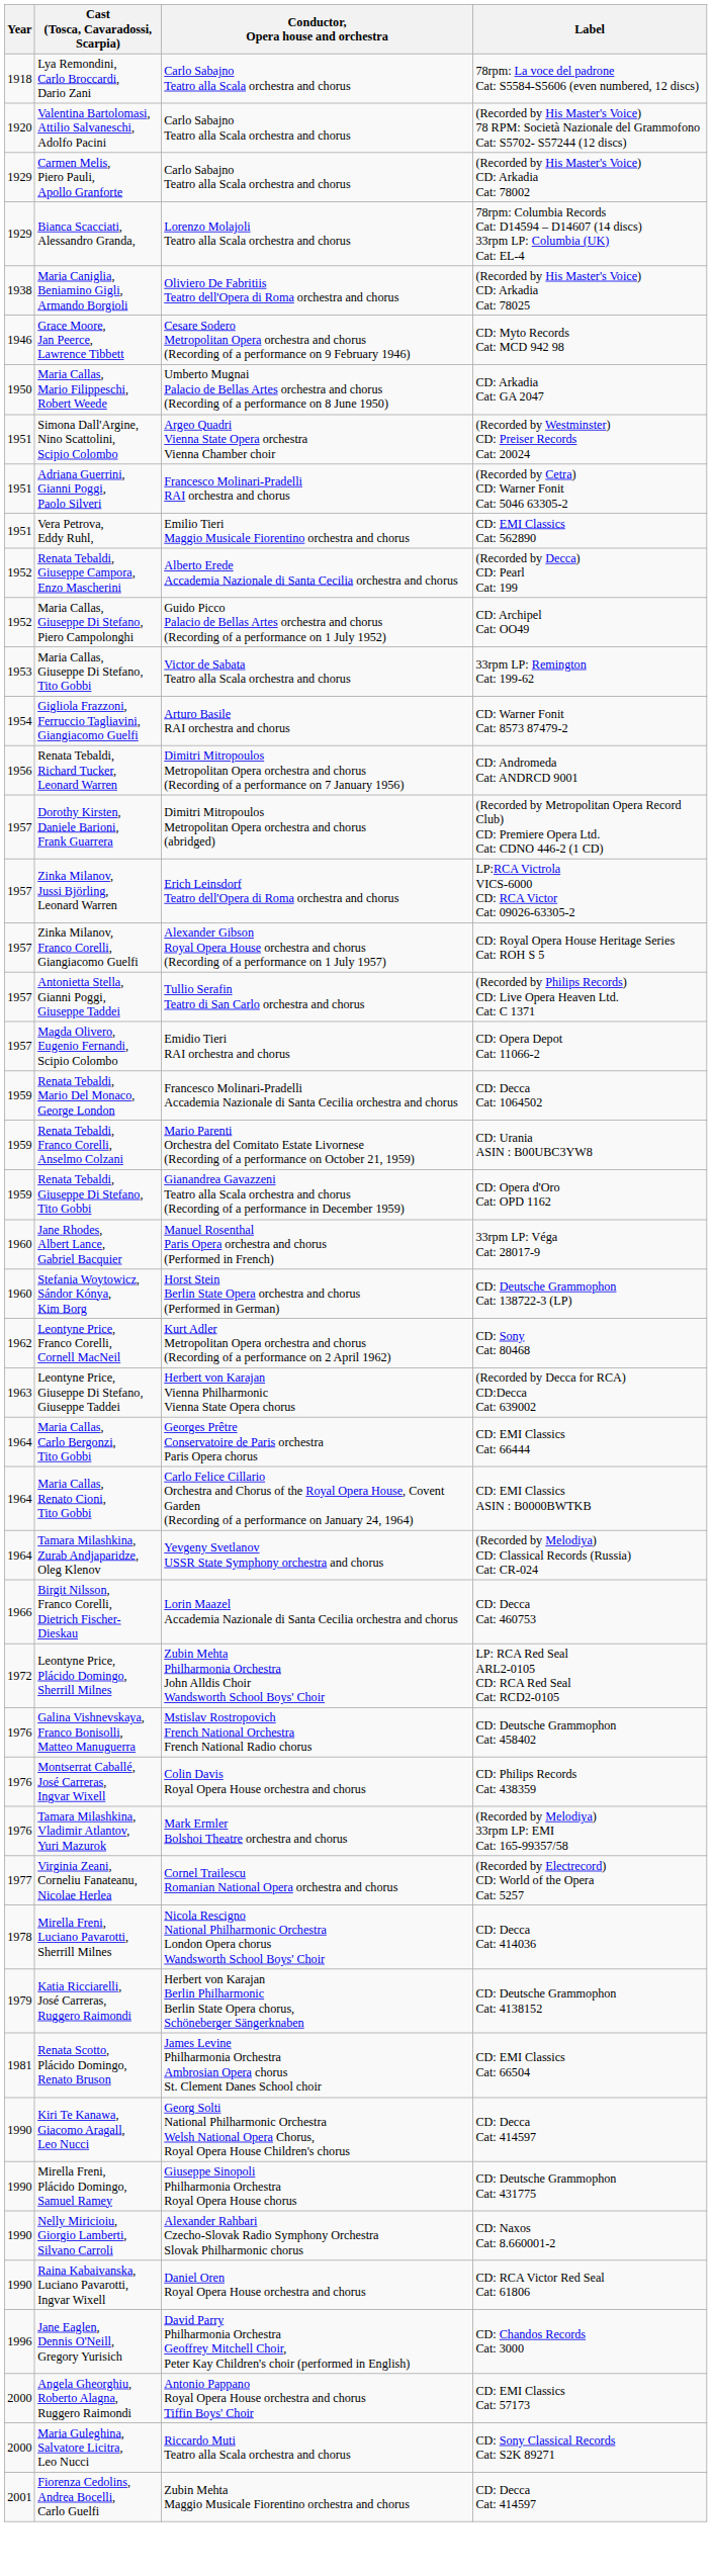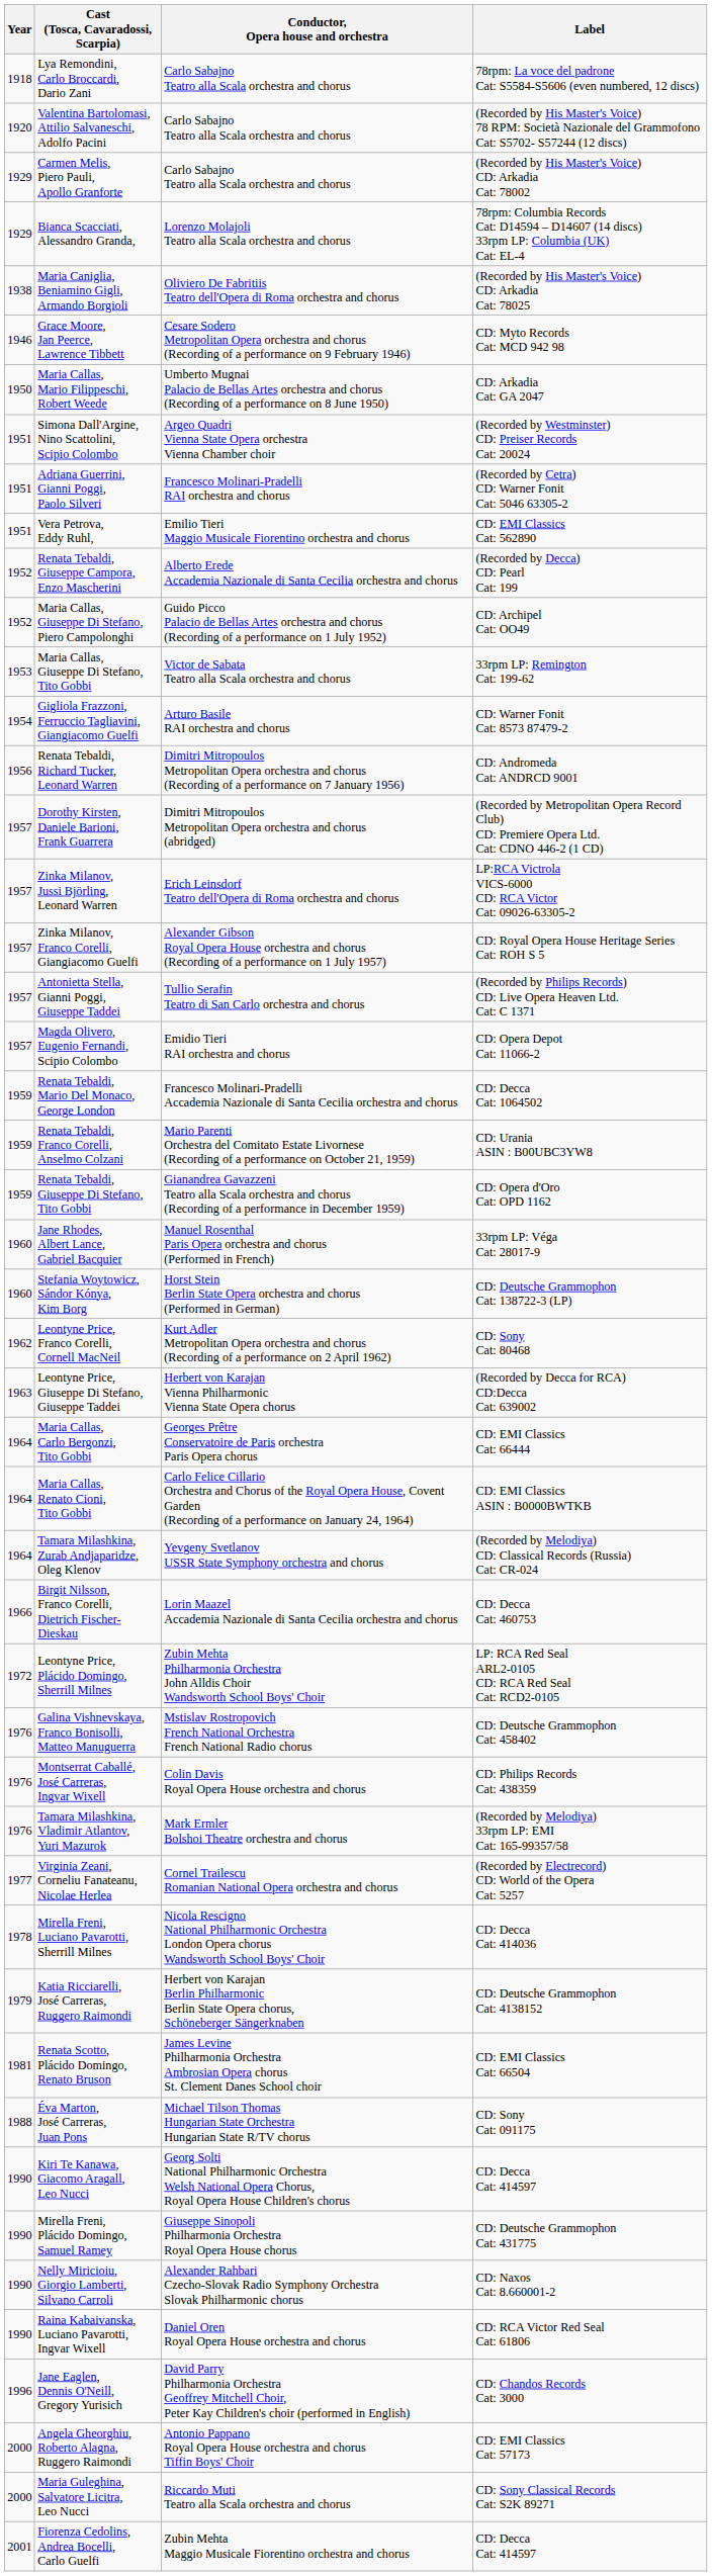 <table class="wikitable" style="font-size:95%;">
 <tr>
 <th>Year</th>
 <th>Cast<br>(Tosca, Cavaradossi,<br>Scarpia)</th>
 <th>Conductor,<br>Opera house and orchestra</th>
 <th>Label</th>
 </tr>
 <tr>
 <td>1918</td>
 <td>Lya Remondini,<br><a href='#'>Carlo Broccardi</a>,<br>Dario Zani</td>
 <td><a href='#'>Carlo Sabajno</a><br><a href='#'>Teatro alla Scala</a> orchestra and chorus</td>
 <td>78rpm: <a href='#'>La voce del padrone</a><br>Cat: S5584-S5606 (even numbered, 12 discs)</td>
 </tr>
 <tr>
 <td>1920</td>
 <td><a href='#'>Valentina Bartolomasi</a>,<br><a href='#'>Attilio Salvaneschi</a>,<br>Adolfo Pacini</td>
 <td>Carlo Sabajno<br>Teatro alla Scala orchestra and chorus</td>
 <td>(Recorded by <a href='#'>His Master's Voice</a>)<br>78 RPM: Società Nazionale del Grammofono<br>Cat: S5702- S57244 (12 discs)</td>
 </tr>
 <tr>
 <td>1929</td>
 <td><a href='#'>Carmen Melis</a>,<br>Piero Pauli,<br><a href='#'>Apollo Granforte</a></td>
 <td>Carlo Sabajno<br>Teatro alla Scala orchestra and chorus</td>
 <td>(Recorded by <a href='#'>His Master's Voice</a>)<br>CD: Arkadia<br>Cat: 78002</td>
 </tr>
 <tr>
 <td>1929</td>
 <td><a href='#'>Bianca Scacciati</a>,<br>Alessandro Granda,<br></td>
 <td><a href='#'>Lorenzo Molajoli</a><br>Teatro alla Scala orchestra and chorus</td>
 <td>78rpm: Columbia Records<br>Cat: D14594 – D14607 (14 discs)<br>33rpm LP: <a href='#'>Columbia (UK)</a><br>Cat: EL-4</td>
 </tr>
 <tr>
 <td>1938</td>
 <td><a href='#'>Maria Caniglia</a>,<br><a href='#'>Beniamino Gigli</a>,<br><a href='#'>Armando Borgioli</a></td>
 <td><a href='#'>Oliviero De Fabritiis</a><br><a href='#'>Teatro dell'Opera di Roma</a> orchestra and chorus</td>
 <td>(Recorded by <a href='#'>His Master's Voice</a>)<br>CD: Arkadia<br>Cat: 78025</td>
 </tr>
 <tr>
 <td>1946</td>
 <td><a href='#'>Grace Moore</a>,<br><a href='#'>Jan Peerce</a>,<br><a href='#'>Lawrence Tibbett</a></td>
 <td><a href='#'>Cesare Sodero</a><br><a href='#'>Metropolitan Opera</a> orchestra and chorus<br>(Recording of a performance on 9 February 1946)</td>
 <td>CD: Myto Records<br>Cat: MCD 942 98</td>
 </tr>
 <tr>
 <td>1950</td>
 <td><a href='#'>Maria Callas</a>,<br><a href='#'>Mario Filippeschi</a>,<br><a href='#'>Robert Weede</a></td>
 <td>Umberto Mugnai<br><a href='#'>Palacio de Bellas Artes</a> orchestra and chorus<br>(Recording of a performance on 8 June 1950)</td>
 <td>CD: Arkadia<br>Cat: GA 2047</td>
 </tr>
 <tr>
 <td>1951</td>
 <td>Simona Dall'Argine,<br>Nino Scattolini,<br><a href='#'>Scipio Colombo</a></td>
 <td><a href='#'>Argeo Quadri</a><br><a href='#'>Vienna State Opera</a> orchestra<br>Vienna Chamber choir</td>
 <td>(Recorded by <a href='#'>Westminster</a>)<br>CD: <a href='#'>Preiser Records</a><br>Cat: 20024</td>
 </tr>
 <tr>
 <td>1951</td>
 <td><a href='#'>Adriana Guerrini</a>,<br><a href='#'>Gianni Poggi</a>,<br><a href='#'>Paolo Silveri</a></td>
 <td><a href='#'>Francesco Molinari-Pradelli</a><br><a href='#'>RAI</a> orchestra and chorus</td>
 <td>(Recorded by <a href='#'>Cetra</a>)<br>CD: Warner Fonit<br>Cat: 5046 63305-2</td>
 </tr>
 <tr>
 <td>1951</td>
 <td>Vera Petrova,<br>Eddy Ruhl,<br></td>
 <td>Emilio Tieri<br><a href='#'>Maggio Musicale Fiorentino</a> orchestra and chorus</td>
 <td>CD: <a href='#'>EMI Classics</a><br>Cat: 562890</td>
 </tr>
 <tr>
 <td>1952</td>
 <td><a href='#'>Renata Tebaldi</a>,<br><a href='#'>Giuseppe Campora</a>,<br><a href='#'>Enzo Mascherini</a></td>
 <td><a href='#'>Alberto Erede</a><br><a href='#'>Accademia Nazionale di Santa Cecilia</a> orchestra and chorus</td>
 <td>(Recorded by <a href='#'>Decca</a>)<br>CD: Pearl<br>Cat: 199</td>
 </tr>
 <tr>
 <td>1952</td>
 <td>Maria Callas,<br><a href='#'>Giuseppe Di Stefano</a>,<br>Piero Campolonghi</td>
 <td>Guido Picco<br><a href='#'>Palacio de Bellas Artes</a> orchestra and chorus<br>(Recording of a performance on 1 July 1952)</td>
 <td>CD: Archipel<br>Cat: OO49</td>
 </tr>
 <tr>
 <td>1953</td>
 <td>Maria Callas,<br>Giuseppe Di Stefano,<br><a href='#'>Tito Gobbi</a></td>
 <td><a href='#'>Victor de Sabata</a><br>Teatro alla Scala orchestra and chorus<br></td>
 <td>33rpm LP: <a href='#'>Remington</a><br>Cat: 199-62</td>
 </tr>
 <tr>
 <td>1954</td>
 <td><a href='#'>Gigliola Frazzoni</a>,<br><a href='#'>Ferruccio Tagliavini</a>,<br><a href='#'>Giangiacomo Guelfi</a></td>
 <td><a href='#'>Arturo Basile</a><br>RAI orchestra and chorus</td>
 <td>CD: Warner Fonit<br>Cat: 8573 87479-2</td>
 </tr>
 <tr>
 <td>1956</td>
 <td>Renata Tebaldi,<br><a href='#'>Richard Tucker</a>,<br><a href='#'>Leonard Warren</a></td>
 <td><a href='#'>Dimitri Mitropoulos</a><br>Metropolitan Opera orchestra and chorus<br>(Recording of a performance on 7 January 1956)</td>
 <td>CD: Andromeda<br>Cat: ANDRCD 9001</td>
 </tr>
 <tr>
 <td>1957</td>
 <td><a href='#'>Dorothy Kirsten</a>,<br><a href='#'>Daniele Barioni</a>,<br><a href='#'>Frank Guarrera</a></td>
 <td>Dimitri Mitropoulos<br>Metropolitan Opera orchestra and chorus<br>(abridged)</td>
 <td>(Recorded by Metropolitan Opera Record Club)<br>CD: Premiere Opera Ltd.<br>Cat: CDNO 446-2 (1 CD)</td>
 </tr>
 <tr>
 <td>1957</td>
 <td><a href='#'>Zinka Milanov</a>,<br><a href='#'>Jussi Björling</a>,<br>Leonard Warren</td>
 <td><a href='#'>Erich Leinsdorf</a><br><a href='#'>Teatro dell'Opera di Roma</a> orchestra and chorus</td>
 <td>LP:<a href='#'>RCA Victrola</a> <br> VICS-6000 <br> CD: <a href='#'>RCA Victor</a><br>Cat: 09026-63305-2</td>
 </tr>
 <tr>
 <td>1957</td>
 <td>Zinka Milanov,<br><a href='#'>Franco Corelli</a>,<br>Giangiacomo Guelfi</td>
 <td><a href='#'>Alexander Gibson</a><br><a href='#'>Royal Opera House</a> orchestra and chorus<br>(Recording of a performance on 1 July 1957)</td>
 <td>CD: Royal Opera House Heritage Series<br>Cat: ROH S 5</td>
 </tr>
 <tr>
 <td>1957</td>
 <td><a href='#'>Antonietta Stella</a>,<br>Gianni Poggi,<br><a href='#'>Giuseppe Taddei</a></td>
 <td><a href='#'>Tullio Serafin</a><br><a href='#'>Teatro di San Carlo</a> orchestra and chorus</td>
 <td>(Recorded by <a href='#'>Philips Records</a>)<br>CD: Live Opera Heaven Ltd.<br>Cat: C 1371</td>
 </tr>
 <tr>
 <td>1957</td>
 <td><a href='#'>Magda Olivero</a>,<br><a href='#'>Eugenio Fernandi</a>,<br>Scipio Colombo</td>
 <td>Emidio Tieri<br>RAI orchestra and chorus</td>
 <td>CD: Opera Depot<br>Cat: 11066-2</td>
 </tr>
 <tr>
 <td>1959</td>
 <td><a href='#'>Renata Tebaldi</a>,<br><a href='#'>Mario Del Monaco</a>,<br><a href='#'>George London</a></td>
 <td>Francesco Molinari-Pradelli<br>Accademia Nazionale di Santa Cecilia orchestra and chorus</td>
 <td>CD: Decca<br>Cat: 1064502</td>
 </tr>
 <tr>
 <td>1959</td>
 <td><a href='#'>Renata Tebaldi</a>,<br><a href='#'>Franco Corelli</a>,<br><a href='#'>Anselmo Colzani</a></td>
 <td><a href='#'>Mario Parenti</a><br>Orchestra del Comitato Estate Livornese<br>(Recording of a performance on October 21, 1959)</td>
 <td>CD: Urania<br>ASIN : B00UBC3YW8</td>
 </tr>
 <tr>
 <td>1959</td>
 <td><a href='#'>Renata Tebaldi</a>,<br><a href='#'>Giuseppe Di Stefano</a>,<br><a href='#'>Tito Gobbi</a></td>
 <td><a href='#'>Gianandrea Gavazzeni</a><br>Teatro alla Scala orchestra and chorus<br>(Recording of a performance in December 1959)</td>
 <td>CD: Opera d'Oro<br>Cat: OPD 1162</td>
 </tr>
 <tr>
 <td>1960</td>
 <td><a href='#'>Jane Rhodes</a>,<br><a href='#'>Albert Lance</a>,<br><a href='#'>Gabriel Bacquier</a></td>
 <td><a href='#'>Manuel Rosenthal</a><br><a href='#'>Paris Opera</a> orchestra and chorus<br>(Performed in French)</td>
 <td>33rpm LP: Véga<br>Cat: 28017-9</td>
 </tr>
 <tr>
 <td>1960</td>
 <td><a href='#'>Stefania Woytowicz</a>,<br><a href='#'>Sándor Kónya</a>,<br><a href='#'>Kim Borg</a></td>
 <td><a href='#'>Horst Stein</a><br><a href='#'>Berlin State Opera</a> orchestra and chorus<br>(Performed in German)</td>
 <td>CD: <a href='#'>Deutsche Grammophon</a><br>Cat: 138722-3 (LP)</td>
 </tr>
 <tr>
 <td>1962</td>
 <td><a href='#'>Leontyne Price</a>,<br>Franco Corelli,<br><a href='#'>Cornell MacNeil</a></td>
 <td><a href='#'>Kurt Adler</a><br>Metropolitan Opera orchestra and chorus<br>(Recording of a performance on 2 April 1962)</td>
 <td>CD: <a href='#'>Sony</a><br>Cat: 80468</td>
 </tr>
 <tr>
 <td>1963</td>
 <td>Leontyne Price,<br>Giuseppe Di Stefano,<br>Giuseppe Taddei</td>
 <td><a href='#'>Herbert von Karajan</a><br>Vienna Philharmonic<br>Vienna State Opera chorus</td>
 <td>(Recorded by Decca for RCA)<br>CD:Decca<br>Cat: 639002</td>
 </tr>
 <tr>
 <td>1964</td>
 <td><a href='#'>Maria Callas</a>,<br><a href='#'>Carlo Bergonzi</a>,<br><a href='#'>Tito Gobbi</a></td>
 <td><a href='#'>Georges Prêtre</a><br><a href='#'>Conservatoire de Paris</a> orchestra<br>Paris Opera chorus</td>
 <td>CD: EMI Classics<br>Cat: 66444</td>
 </tr>
 <tr>
 <td>1964</td>
 <td><a href='#'>Maria Callas</a>,<br><a href='#'>Renato Cioni</a>,<br><a href='#'>Tito Gobbi</a></td>
 <td><a href='#'>Carlo Felice Cillario</a><br>Orchestra and Chorus of the <a href='#'>Royal Opera House</a>, Covent Garden<br>(Recording of a performance on January 24, 1964)</td>
 <td>CD: EMI Classics<br>ASIN : B0000BWTKB</td>
 </tr>
 <tr>
 <td>1964</td>
 <td><a href='#'>Tamara Milashkina</a>,<br><a href='#'>Zurab Andjaparidze</a>,<br>Oleg Klenov</td>
 <td><a href='#'>Yevgeny Svetlanov</a><br><a href='#'>USSR State Symphony orchestra</a> and chorus</td>
 <td>(Recorded by <a href='#'>Melodiya</a>)<br>CD: Classical Records (Russia)<br>Cat: CR-024</td>
 </tr>
 <tr>
 <td>1966</td>
 <td><a href='#'>Birgit Nilsson</a>,<br>Franco Corelli,<br><a href='#'>Dietrich Fischer-Dieskau</a></td>
 <td><a href='#'>Lorin Maazel</a><br>Accademia Nazionale di Santa Cecilia orchestra and chorus</td>
 <td>CD: Decca<br>Cat: 460753</td>
 </tr>
 <tr>
 <td>1972</td>
 <td>Leontyne Price,<br><a href='#'>Plácido Domingo</a>,<br><a href='#'>Sherrill Milnes</a></td>
 <td><a href='#'>Zubin Mehta</a><br><a href='#'>Philharmonia Orchestra</a><br>John Alldis Choir<br><a href='#'>Wandsworth School Boys' Choir</a></td>
 <td>LP: RCA Red Seal<br> ARL2-0105 <br> CD: RCA Red Seal<br>Cat: RCD2-0105<br></td>
 </tr>
 <tr>
 <td>1976</td>
 <td><a href='#'>Galina Vishnevskaya</a>,<br><a href='#'>Franco Bonisolli</a>,<br><a href='#'>Matteo Manuguerra</a></td>
 <td><a href='#'>Mstislav Rostropovich</a><br><a href='#'>French National Orchestra</a><br>French National Radio chorus</td>
 <td>CD: Deutsche Grammophon<br>Cat: 458402</td>
 </tr>
 <tr>
 <td>1976</td>
 <td><a href='#'>Montserrat Caballé</a>,<br><a href='#'>José Carreras</a>,<br><a href='#'>Ingvar Wixell</a></td>
 <td><a href='#'>Colin Davis</a><br>Royal Opera House orchestra and chorus</td>
 <td>CD: Philips Records<br>Cat: 438359</td>
 </tr>
 <tr>
 <td>1976</td>
 <td><a href='#'>Tamara Milashkina</a>,<br><a href='#'>Vladimir Atlantov</a>,<br><a href='#'>Yuri Mazurok</a></td>
 <td><a href='#'>Mark Ermler</a><br><a href='#'>Bolshoi Theatre</a> orchestra and chorus</td>
 <td>(Recorded by <a href='#'>Melodiya</a>)<br>33rpm LP: EMI<br>Cat: 165-99357/58</td>
 </tr>
 <tr>
 <td>1977</td>
 <td><a href='#'>Virginia Zeani</a>,<br>Corneliu Fanateanu,<br><a href='#'>Nicolae Herlea</a></td>
 <td><a href='#'>Cornel Trailescu</a><br><a href='#'>Romanian National Opera</a> orchestra and chorus</td>
 <td>(Recorded by <a href='#'>Electrecord</a>)<br> CD: World of the Opera <br>Cat: 5257</td>
 </tr>
 <tr>
 <td>1978</td>
 <td><a href='#'>Mirella Freni</a>,<br><a href='#'>Luciano Pavarotti</a>,<br>Sherrill Milnes</td>
 <td><a href='#'>Nicola Rescigno</a><br><a href='#'>National Philharmonic Orchestra</a><br>London Opera chorus<br><a href='#'>Wandsworth School Boys' Choir</a></td>
 <td>CD: Decca<br>Cat: 414036</td>
 </tr>
 <tr>
 <td>1979</td>
 <td><a href='#'>Katia Ricciarelli</a>,<br>José Carreras,<br><a href='#'>Ruggero Raimondi</a></td>
 <td>Herbert von Karajan<br><a href='#'>Berlin Philharmonic</a><br>Berlin State Opera chorus,<br><a href='#'>Schöneberger Sängerknaben</a></td>
 <td>CD: Deutsche Grammophon<br>Cat: 4138152</td>
 </tr>
 <tr>
 <td>1981</td>
 <td><a href='#'>Renata Scotto</a>,<br>Plácido Domingo,<br><a href='#'>Renato Bruson</a></td>
 <td><a href='#'>James Levine</a><br>Philharmonia Orchestra<br><a href='#'>Ambrosian Opera</a> chorus<br>St. Clement Danes School choir</td>
 <td>CD: EMI Classics<br>Cat: 66504</td>
 </tr>
 <tr>
+<td>1988</td>
+<td><a href='#'>Éva Marton</a>,<br>José Carreras,<br><a href='#'>Juan Pons</a></td>
+<td><a href='#'>Michael Tilson Thomas</a><br><a href='#'>Hungarian State Orchestra</a><br>Hungarian State R/TV chorus</td>
+<td>CD: Sony<br>Cat: 091175</td>
+</tr>
+<tr>
 <td>1990</td>
 <td><a href='#'>Kiri Te Kanawa</a>,<br><a href='#'>Giacomo Aragall</a>,<br><a href='#'>Leo Nucci</a></td>
 <td><a href='#'>Georg Solti</a><br>National Philharmonic Orchestra<br><a href='#'>Welsh National Opera</a> Chorus,<br>Royal Opera House Children's chorus</td>
 <td>CD: Decca<br>Cat: 414597</td>
 </tr>
 <tr>
 <td>1990</td>
 <td>Mirella Freni,<br>Plácido Domingo,<br><a href='#'>Samuel Ramey</a></td>
 <td><a href='#'>Giuseppe Sinopoli</a><br>Philharmonia Orchestra<br>Royal Opera House chorus</td>
 <td>CD: Deutsche Grammophon<br>Cat: 431775</td>
 </tr>
 <tr>
 <td>1990</td>
 <td><a href='#'>Nelly Miricioiu</a>,<br><a href='#'>Giorgio Lamberti</a>,<br><a href='#'>Silvano Carroli</a></td>
 <td><a href='#'>Alexander Rahbari</a><br>Czecho-Slovak Radio Symphony Orchestra<br>Slovak Philharmonic chorus</td>
 <td>CD: Naxos<br>Cat: 8.660001-2</td>
 </tr>
 <tr>
 <td>1990</td>
 <td><a href='#'>Raina Kabaivanska</a>,<br>Luciano Pavarotti,<br>Ingvar Wixell</td>
 <td><a href='#'>Daniel Oren</a><br>Royal Opera House orchestra and chorus</td>
 <td>CD: RCA Victor Red Seal<br>Cat: 61806</td>
 </tr>
 <tr>
 <td>1996</td>
 <td><a href='#'>Jane Eaglen</a>,<br><a href='#'>Dennis O'Neill</a>,<br>Gregory Yurisich</td>
 <td><a href='#'>David Parry</a><br>Philharmonia Orchestra<br><a href='#'>Geoffrey Mitchell Choir</a>,<br>Peter Kay Children's choir (performed in English)</td>
 <td>CD: <a href='#'>Chandos Records</a><br>Cat: 3000</td>
 </tr>
 <tr>
 <td>2000</td>
 <td><a href='#'>Angela Gheorghiu</a>,<br><a href='#'>Roberto Alagna</a>,<br>Ruggero Raimondi</td>
 <td><a href='#'>Antonio Pappano</a><br>Royal Opera House orchestra and chorus<br><a href='#'>Tiffin Boys' Choir</a></td>
 <td>CD: EMI Classics<br>Cat: 57173</td>
 </tr>
 <tr>
 <td>2000</td>
 <td><a href='#'>Maria Guleghina</a>,<br><a href='#'>Salvatore Licitra</a>,<br>Leo Nucci</td>
 <td><a href='#'>Riccardo Muti</a><br>Teatro alla Scala orchestra and chorus</td>
 <td>CD: <a href='#'>Sony Classical Records</a><br>Cat: S2K 89271</td>
 </tr>
 <tr>
 <td>2001</td>
 <td><a href='#'>Fiorenza Cedolins</a>,<br><a href='#'>Andrea Bocelli</a>,<br>Carlo Guelfi</td>
 <td>Zubin Mehta<br>Maggio Musicale Fiorentino orchestra and chorus</td>
 <td>CD: Decca<br>Cat: 414597</td>
 </tr>
 </table>
